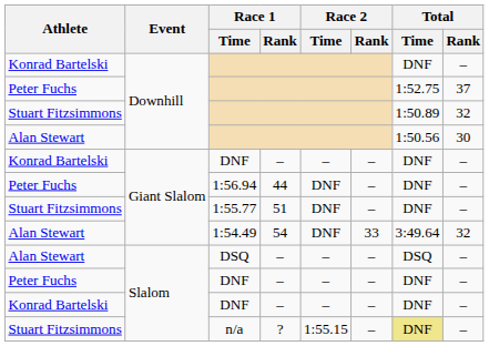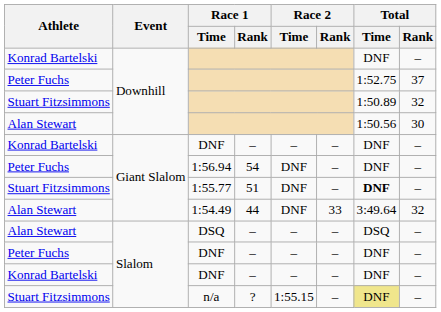 <table class="wikitable" style="font-size:90%">
 <tr>
 <th rowspan="2">Athlete</th>
 <th rowspan="2">Event</th>
 <th colspan="2">Race 1</th>
 <th colspan="2">Race 2</th>
 <th colspan="2">Total</th>
 </tr>
 <tr>
 <th>Time</th>
 <th>Rank</th>
 <th>Time</th>
 <th>Rank</th>
 <th>Time</th>
 <th>Rank</th>
 </tr>
 <tr>
 <td><a href='#'>Konrad Bartelski</a></td>
 <td rowspan="4">Downhill</td>
 <td colspan="4" bgcolor="wheat"></td>
 <td align="center">DNF</td>
 <td align="center">–</td>
 </tr>
 <tr>
 <td><a href='#'>Peter Fuchs</a></td>
 <td colspan="4" bgcolor="wheat"></td>
 <td align="center">1:52.75</td>
 <td align="center">37</td>
 </tr>
 <tr>
 <td><a href='#'>Stuart Fitzsimmons</a></td>
 <td colspan="4" bgcolor="wheat"></td>
 <td align="center">1:50.89</td>
 <td align="center">32</td>
 </tr>
 <tr>
 <td><a href='#'>Alan Stewart</a></td>
 <td colspan="4" bgcolor="wheat"></td>
 <td align="center">1:50.56</td>
 <td align="center">30</td>
 </tr>
 <tr>
 <td><a href='#'>Konrad Bartelski</a></td>
 <td rowspan="4">Giant Slalom</td>
 <td align="center">DNF</td>
 <td align="center">–</td>
 <td align="center">–</td>
 <td align="center">–</td>
 <td align="center">DNF</td>
 <td align="center">–</td>
 </tr>
 <tr>
 <td><a href='#'>Peter Fuchs</a></td>
 <td align="center">1:56.94</td>
-<td align="center">44</td>
+<td align="center">54</td>
 <td align="center">DNF</td>
 <td align="center">–</td>
 <td align="center">DNF</td>
 <td align="center">–</td>
 </tr>
 <tr>
 <td><a href='#'>Stuart Fitzsimmons</a></td>
 <td align="center">1:55.77</td>
 <td align="center">51</td>
 <td align="center">DNF</td>
 <td align="center">–</td>
-<td align="center">DNF</td>
+<td align="center"><strong>DNF</strong></td>
 <td align="center">–</td>
 </tr>
 <tr>
 <td><a href='#'>Alan Stewart</a></td>
 <td align="center">1:54.49</td>
-<td align="center">54</td>
+<td align="center">44</td>
 <td align="center">DNF</td>
 <td align="center">33</td>
 <td align="center">3:49.64</td>
 <td align="center">32</td>
 </tr>
 <tr>
 <td><a href='#'>Alan Stewart</a></td>
 <td rowspan="4">Slalom</td>
 <td align="center">DSQ</td>
 <td align="center">–</td>
 <td align="center">–</td>
 <td align="center">–</td>
 <td align="center">DSQ</td>
 <td align="center">–</td>
 </tr>
 <tr>
 <td><a href='#'>Peter Fuchs</a></td>
 <td align="center">DNF</td>
 <td align="center">–</td>
 <td align="center">–</td>
 <td align="center">–</td>
 <td align="center">DNF</td>
 <td align="center">–</td>
 </tr>
 <tr>
 <td><a href='#'>Konrad Bartelski</a></td>
 <td align="center">DNF</td>
 <td align="center">–</td>
 <td align="center">–</td>
 <td align="center">–</td>
 <td align="center">DNF</td>
 <td align="center">–</td>
 </tr>
 <tr>
 <td><a href='#'>Stuart Fitzsimmons</a></td>
 <td align="center">n/a</td>
 <td align="center">?</td>
 <td align="center">1:55.15</td>
 <td align="center">–</td>
 <td align="center" style="background: khaki;">DNF</td>
 <td align="center">–</td>
 </tr>
 </table>
